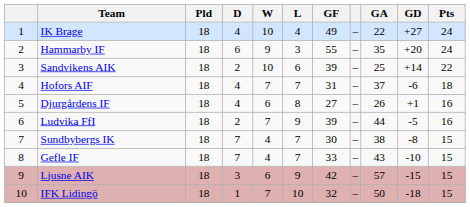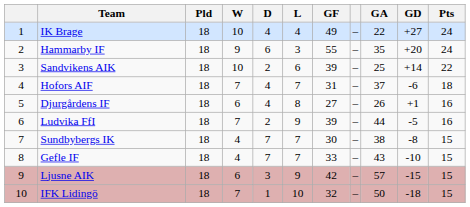 <table class="wikitable" style="text-align: center;">
 <tr>
 <th style="width: 40px;"></th>
 <th style="width: 200px;">Team</th>
 <th style="width: 45px;">Pld</th>
+<th style="width: 35px;">W</th>
 <th style="width: 35px;">D</th>
-<th style="width: 35px;">W</th>
 <th style="width: 35px;">L</th>
 <th style="width: 45px;">GF</th>
 <th></th>
 <th style="width: 45px;">GA</th>
 <th style="width: 35px;">GD</th>
 <th style="width: 45px;">Pts</th>
 </tr>
 <tr style="background: #d2e6ff">
 <td>1</td>
 <td style="text-align: left;"><a href='#'>IK Brage</a></td>
 <td>18</td>
+<td>10</td>
 <td>4</td>
-<td>10</td>
 <td>4</td>
 <td>49</td>
 <td>–</td>
 <td>22</td>
 <td>+27</td>
 <td>24</td>
 </tr>
 <tr>
 <td>2</td>
 <td style="text-align: left;"><a href='#'>Hammarby IF</a></td>
 <td>18</td>
+<td>9</td>
 <td>6</td>
-<td>9</td>
 <td>3</td>
 <td>55</td>
 <td>–</td>
 <td>35</td>
 <td>+20</td>
 <td>24</td>
 </tr>
 <tr>
 <td>3</td>
 <td style="text-align: left;"><a href='#'>Sandvikens AIK</a></td>
 <td>18</td>
+<td>10</td>
 <td>2</td>
-<td>10</td>
 <td>6</td>
 <td>39</td>
 <td>–</td>
 <td>25</td>
 <td>+14</td>
 <td>22</td>
 </tr>
 <tr>
 <td>4</td>
 <td style="text-align: left;"><a href='#'>Hofors AIF</a></td>
 <td>18</td>
+<td>7</td>
 <td>4</td>
-<td>7</td>
 <td>7</td>
 <td>31</td>
 <td>–</td>
 <td>37</td>
 <td>-6</td>
 <td>18</td>
 </tr>
 <tr>
 <td>5</td>
 <td style="text-align: left;"><a href='#'>Djurgårdens IF</a></td>
 <td>18</td>
+<td>6</td>
 <td>4</td>
-<td>6</td>
 <td>8</td>
 <td>27</td>
 <td>–</td>
 <td>26</td>
 <td>+1</td>
 <td>16</td>
 </tr>
 <tr>
 <td>6</td>
 <td style="text-align: left;"><a href='#'>Ludvika FfI</a></td>
 <td>18</td>
+<td>7</td>
 <td>2</td>
-<td>7</td>
 <td>9</td>
 <td>39</td>
 <td>–</td>
 <td>44</td>
 <td>-5</td>
 <td>16</td>
 </tr>
 <tr>
 <td>7</td>
 <td style="text-align: left;"><a href='#'>Sundbybergs IK</a></td>
 <td>18</td>
+<td>4</td>
 <td>7</td>
-<td>4</td>
 <td>7</td>
 <td>30</td>
 <td>–</td>
 <td>38</td>
 <td>-8</td>
 <td>15</td>
 </tr>
 <tr>
 <td>8</td>
 <td style="text-align: left;"><a href='#'>Gefle IF</a></td>
 <td>18</td>
+<td>4</td>
 <td>7</td>
-<td>4</td>
 <td>7</td>
 <td>33</td>
 <td>–</td>
 <td>43</td>
 <td>-10</td>
 <td>15</td>
 </tr>
 <tr style="background: #deb0b0">
 <td>9</td>
 <td style="text-align: left;"><a href='#'>Ljusne AIK</a></td>
 <td>18</td>
+<td>6</td>
 <td>3</td>
-<td>6</td>
 <td>9</td>
 <td>42</td>
 <td>–</td>
 <td>57</td>
 <td>-15</td>
 <td>15</td>
 </tr>
 <tr style="background: #deb0b0">
 <td>10</td>
 <td style="text-align: left;"><a href='#'>IFK Lidingö</a></td>
 <td>18</td>
+<td>7</td>
 <td>1</td>
-<td>7</td>
 <td>10</td>
 <td>32</td>
 <td>–</td>
 <td>50</td>
 <td>-18</td>
 <td>15</td>
 </tr>
 </table>
